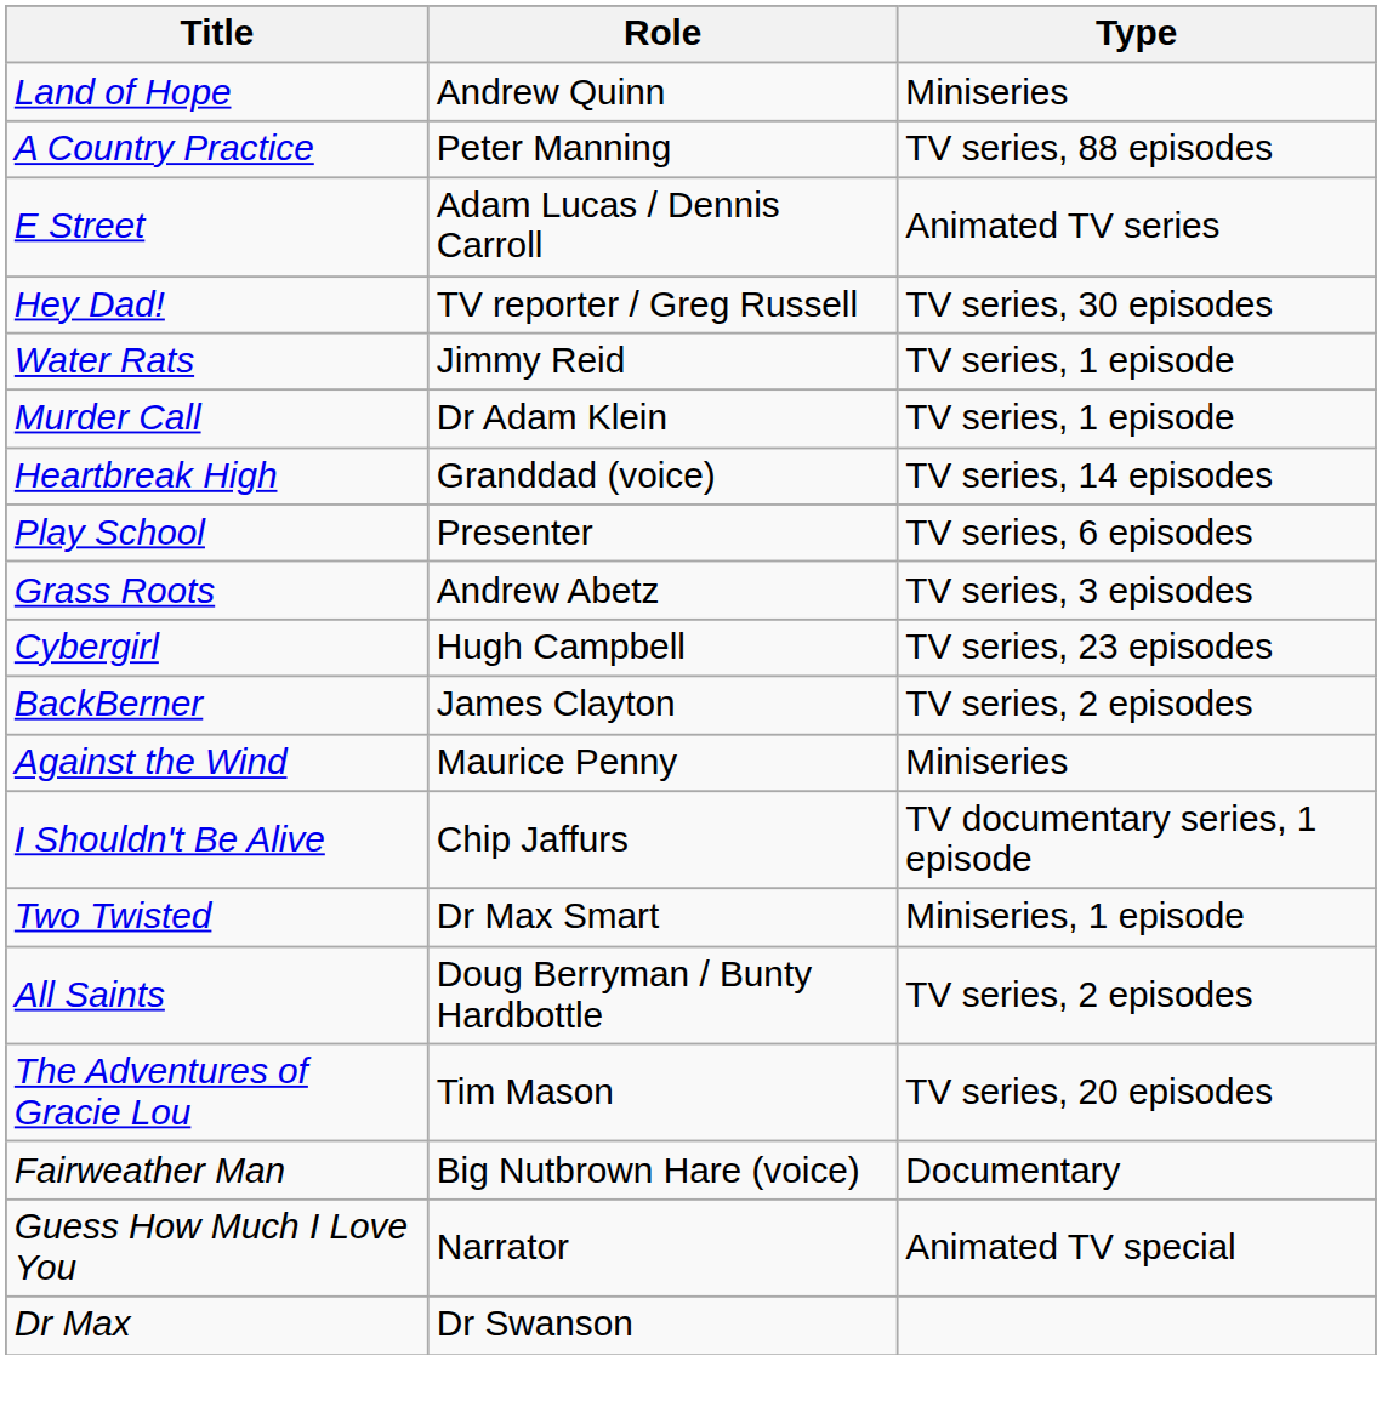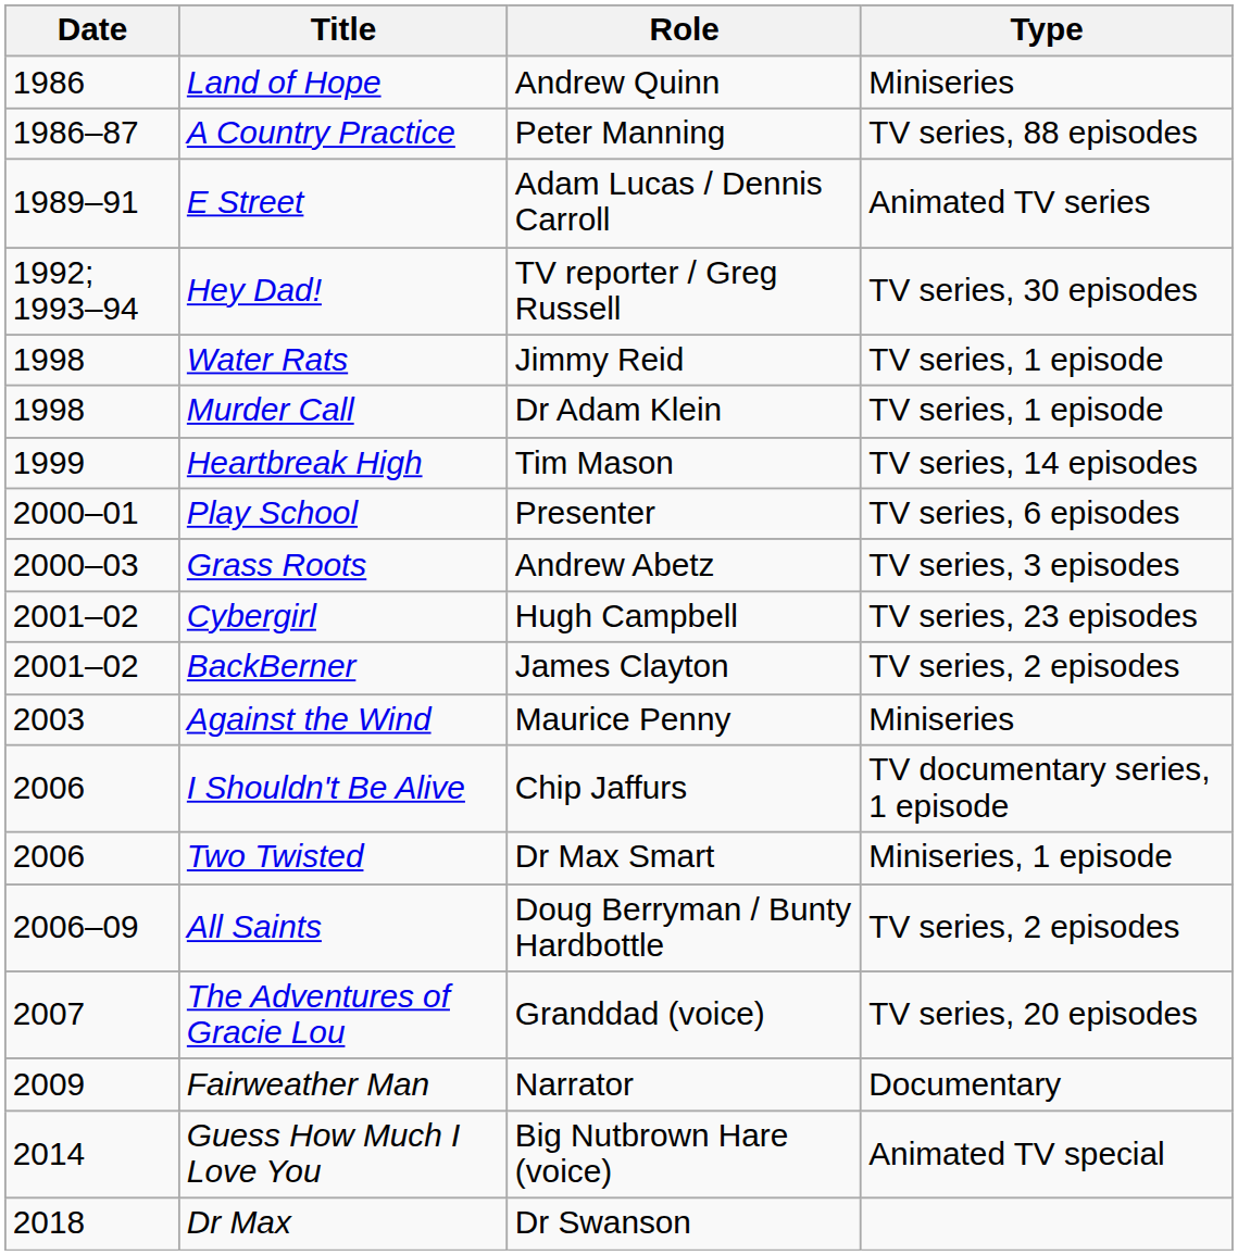 <table class=wikitable>
 <tr>
+<th>Date</th>
 <th>Title</th>
 <th>Role</th>
 <th>Type</th>
 </tr>
 <tr>
+<td>1986</td>
 <td><em><a href='#'>Land of Hope</a></em></td>
 <td>Andrew Quinn</td>
 <td>Miniseries</td>
 </tr>
 <tr>
+<td>1986–87</td>
 <td><em><a href='#'>A Country Practice</a></em></td>
 <td>Peter Manning</td>
 <td>TV series, 88 episodes</td>
 </tr>
 <tr>
+<td>1989–91</td>
 <td><em><a href='#'>E Street</a></em></td>
 <td>Adam Lucas / Dennis Carroll</td>
 <td>Animated TV series</td>
 </tr>
 <tr>
+<td>1992; 1993–94</td>
 <td><em><a href='#'>Hey Dad!</a></em></td>
 <td>TV reporter / Greg Russell</td>
 <td>TV series, 30 episodes</td>
 </tr>
 <tr>
+<td>1998</td>
 <td><em><a href='#'>Water Rats</a></em></td>
 <td>Jimmy Reid</td>
 <td>TV series, 1 episode</td>
 </tr>
 <tr>
+<td>1998</td>
 <td><em><a href='#'>Murder Call</a></em></td>
 <td>Dr Adam Klein</td>
 <td>TV series, 1 episode</td>
 </tr>
 <tr>
+<td>1999</td>
 <td><em><a href='#'>Heartbreak High</a></em></td>
-<td>Granddad (voice)</td>
+<td>Tim Mason</td>
 <td>TV series, 14 episodes</td>
 </tr>
 <tr>
+<td>2000–01</td>
 <td><em><a href='#'>Play School</a></em></td>
 <td>Presenter</td>
 <td>TV series, 6 episodes</td>
 </tr>
 <tr>
+<td>2000–03</td>
 <td><em><a href='#'>Grass Roots</a></em></td>
 <td>Andrew Abetz</td>
 <td>TV series, 3 episodes</td>
 </tr>
 <tr>
+<td>2001–02</td>
 <td><em><a href='#'>Cybergirl</a></em></td>
 <td>Hugh Campbell</td>
 <td>TV series, 23 episodes</td>
 </tr>
 <tr>
+<td>2001–02</td>
 <td><em><a href='#'>BackBerner</a></em></td>
 <td>James Clayton</td>
 <td>TV series, 2 episodes</td>
 </tr>
 <tr>
+<td>2003</td>
 <td><em><a href='#'>Against the Wind</a></em></td>
 <td>Maurice Penny</td>
 <td>Miniseries</td>
 </tr>
 <tr>
+<td>2006</td>
 <td><em><a href='#'>I Shouldn't Be Alive</a></em></td>
 <td>Chip Jaffurs</td>
 <td>TV documentary series, 1 episode</td>
 </tr>
 <tr>
+<td>2006</td>
 <td><em><a href='#'>Two Twisted</a></em></td>
 <td>Dr Max Smart</td>
 <td>Miniseries, 1 episode</td>
 </tr>
 <tr>
+<td>2006–09</td>
 <td><em><a href='#'>All Saints</a></em></td>
 <td>Doug Berryman / Bunty Hardbottle</td>
 <td>TV series, 2 episodes</td>
 </tr>
 <tr>
+<td>2007</td>
 <td><em><a href='#'>The Adventures of Gracie Lou</a></em></td>
-<td>Tim Mason</td>
+<td>Granddad (voice)</td>
 <td>TV series, 20 episodes</td>
 </tr>
 <tr>
+<td>2009</td>
 <td><em>Fairweather Man</em></td>
-<td>Big Nutbrown Hare (voice)</td>
+<td>Narrator</td>
 <td>Documentary</td>
 </tr>
 <tr>
+<td>2014</td>
 <td><em>Guess How Much I Love You</em></td>
-<td>Narrator</td>
+<td>Big Nutbrown Hare (voice)</td>
 <td>Animated TV special</td>
 </tr>
 <tr>
+<td>2018</td>
 <td><em>Dr Max</em></td>
 <td>Dr Swanson</td>
 <td></td>
 </tr>
 </table>
